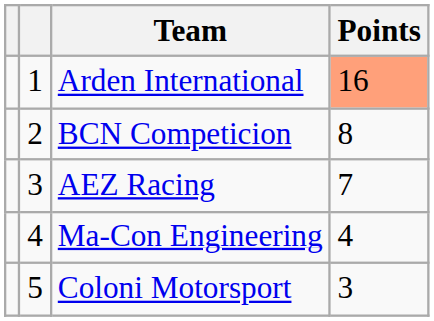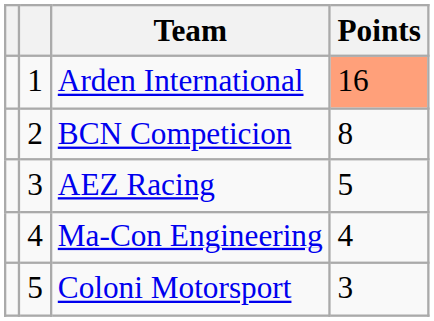 <table class="wikitable" style="font-size: 85%;">
 <tr>
 <th></th>
 <th></th>
 <th>Team</th>
 <th>Points</th>
 </tr>
 <tr>
 <td align="left"></td>
 <td align="center">1</td>
 <td> <a href='#'>Arden International</a></td>
 <td style="background: lightsalmon;">16</td>
 </tr>
 <tr>
 <td align="left"></td>
 <td align="center">2</td>
 <td> <a href='#'>BCN Competicion</a></td>
 <td>8</td>
 </tr>
 <tr>
 <td align="left"></td>
 <td align="center">3</td>
 <td> <a href='#'>AEZ Racing</a></td>
-<td>7</td>
+<td>5</td>
 </tr>
 <tr>
 <td align="left"></td>
 <td align="center">4</td>
 <td> <a href='#'>Ma-Con Engineering</a></td>
 <td>4</td>
 </tr>
 <tr>
 <td align="left"></td>
 <td align="center">5</td>
 <td> <a href='#'>Coloni Motorsport</a></td>
 <td>3</td>
 </tr>
 </table>
